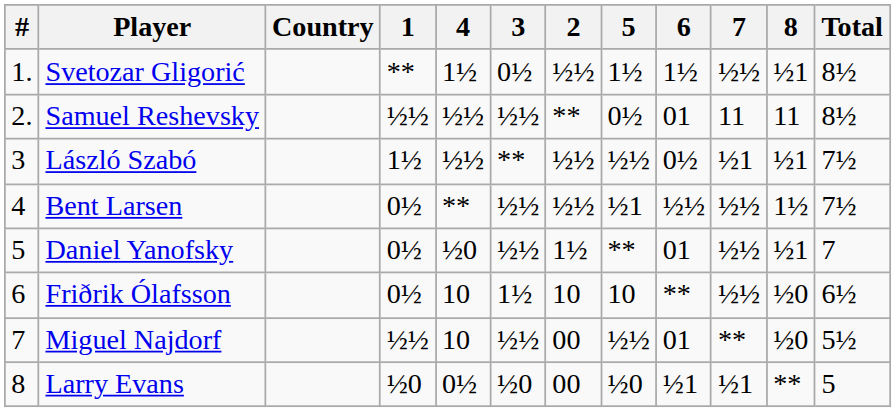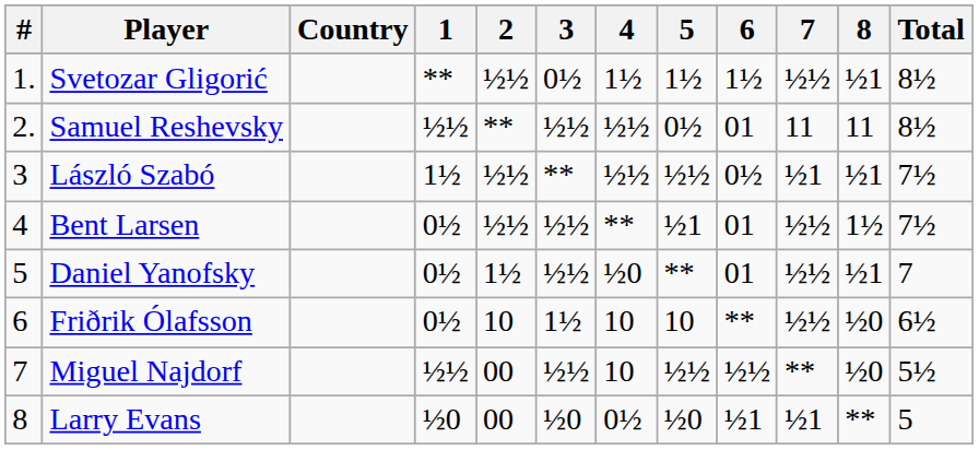 <table class="wikitable" style="text-align: left">
 <tr>
 <th>#</th>
 <th>Player</th>
 <th>Country</th>
 <th>1</th>
+<th>2</th>
+<th>3</th>
 <th>4</th>
-<th>3</th>
-<th>2</th>
 <th>5</th>
 <th>6</th>
 <th>7</th>
 <th>8</th>
 <th>Total</th>
 </tr>
 <tr>
 <td>1.</td>
 <td><a href='#'>Svetozar Gligorić</a></td>
 <td></td>
 <td>**</td>
+<td>½½</td>
+<td>0½</td>
 <td>1½</td>
-<td>0½</td>
-<td>½½</td>
 <td>1½</td>
 <td>1½</td>
 <td>½½</td>
 <td>½1</td>
 <td>8½</td>
 </tr>
 <tr>
 <td>2.</td>
 <td><a href='#'>Samuel Reshevsky</a></td>
 <td></td>
 <td>½½</td>
+<td>**</td>
 <td>½½</td>
 <td>½½</td>
-<td>**</td>
 <td>0½</td>
 <td>01</td>
 <td>11</td>
 <td>11</td>
 <td>8½</td>
 </tr>
 <tr>
 <td>3</td>
 <td><a href='#'>László Szabó</a></td>
 <td></td>
 <td>1½</td>
 <td>½½</td>
 <td>**</td>
 <td>½½</td>
 <td>½½</td>
 <td>0½</td>
 <td>½1</td>
 <td>½1</td>
 <td>7½</td>
 </tr>
 <tr>
 <td>4</td>
 <td><a href='#'>Bent Larsen</a></td>
 <td></td>
 <td>0½</td>
-<td>**</td>
 <td>½½</td>
 <td>½½</td>
+<td>**</td>
 <td>½1</td>
-<td>½½</td>
+<td>01</td>
 <td>½½</td>
 <td>1½</td>
 <td>7½</td>
 </tr>
 <tr>
 <td>5</td>
 <td><a href='#'>Daniel Yanofsky</a></td>
 <td></td>
 <td>0½</td>
+<td>1½</td>
+<td>½½</td>
 <td>½0</td>
-<td>½½</td>
-<td>1½</td>
 <td>**</td>
 <td>01</td>
 <td>½½</td>
 <td>½1</td>
 <td>7</td>
 </tr>
 <tr>
 <td>6</td>
 <td><a href='#'>Friðrik Ólafsson</a></td>
 <td></td>
 <td>0½</td>
 <td>10</td>
 <td>1½</td>
 <td>10</td>
 <td>10</td>
 <td>**</td>
 <td>½½</td>
 <td>½0</td>
 <td>6½</td>
 </tr>
 <tr>
 <td>7</td>
 <td><a href='#'>Miguel Najdorf</a></td>
 <td></td>
 <td>½½</td>
+<td>00</td>
+<td>½½</td>
 <td>10</td>
 <td>½½</td>
-<td>00</td>
 <td>½½</td>
-<td>01</td>
 <td>**</td>
 <td>½0</td>
 <td>5½</td>
 </tr>
 <tr>
 <td>8</td>
 <td><a href='#'>Larry Evans</a></td>
 <td></td>
 <td>½0</td>
+<td>00</td>
+<td>½0</td>
 <td>0½</td>
-<td>½0</td>
-<td>00</td>
 <td>½0</td>
 <td>½1</td>
 <td>½1</td>
 <td>**</td>
 <td>5</td>
 </tr>
 </table>
